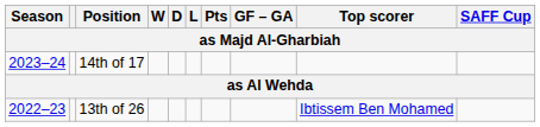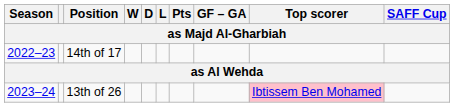 <table class="wikitable">
 <tr style="background:#f0f6fa;">
 <th>Season</th>
 <th></th>
 <th>Position</th>
 <th>W</th>
 <th>D</th>
 <th>L</th>
 <th>Pts</th>
 <th>GF – GA</th>
 <th>Top scorer</th>
 <th><a href='#'>SAFF Cup</a></th>
 </tr>
 <tr>
 <th colspan=10>as Majd Al-Gharbiah</th>
 </tr>
 <tr>
-<td><a href='#'>2023–24</a></td>
+<td><a href='#'>2022–23</a></td>
 <td></td>
 <td>14th of 17</td>
 <td></td>
 <td></td>
 <td></td>
 <td></td>
 <td></td>
 <td></td>
 <td></td>
 </tr>
 <tr>
 <th colspan=10>as Al Wehda</th>
 </tr>
 <tr>
-<td><a href='#'>2022–23</a></td>
+<td><a href='#'>2023–24</a></td>
 <td></td>
 <td>13th of 26</td>
 <td></td>
 <td></td>
 <td></td>
 <td></td>
 <td></td>
-<td> <a href='#'>Ibtissem Ben Mohamed</a></td>
+<td style="background: pink;"> <a href='#'>Ibtissem Ben Mohamed</a></td>
 <td></td>
 </tr>
 </table>
